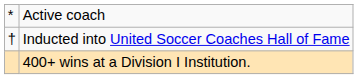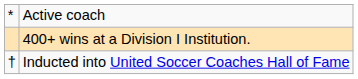 <table class="wikitable">
 <tr>
 <td>*</td>
 <td>Active coach</td>
 </tr>
 <tr>
+<td bgcolor=#FFE5B4></td>
+<td bgcolor=#FFE5B4>400+ wins at a Division I Institution.</td>
+</tr>
+<tr>
 <td>†</td>
 <td>Inducted into <a href='#'>United Soccer Coaches Hall of Fame</a></td>
 </tr>
-<tr>
-<td bgcolor=#FFE5B4></td>
-<td bgcolor=#FFE5B4>400+ wins at a Division I Institution.</td>
-</tr>
 </table>
